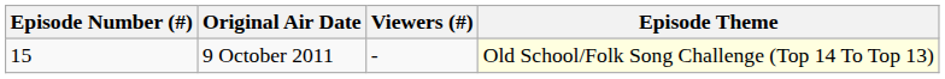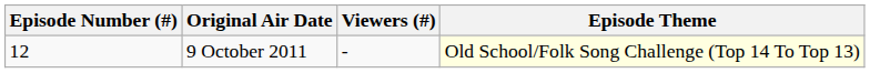 <table class="wikitable">
 <tr>
 <th>Episode Number (#)</th>
 <th>Original Air Date</th>
 <th>Viewers (#)</th>
 <th>Episode Theme</th>
 </tr>
 <tr>
-<td>15</td>
+<td>12</td>
 <td>9 October 2011</td>
 <td>-</td>
 <td style="background: lightyellow;">Old School/Folk Song Challenge (Top 14 To Top 13)</td>
 </tr>
 </table>
